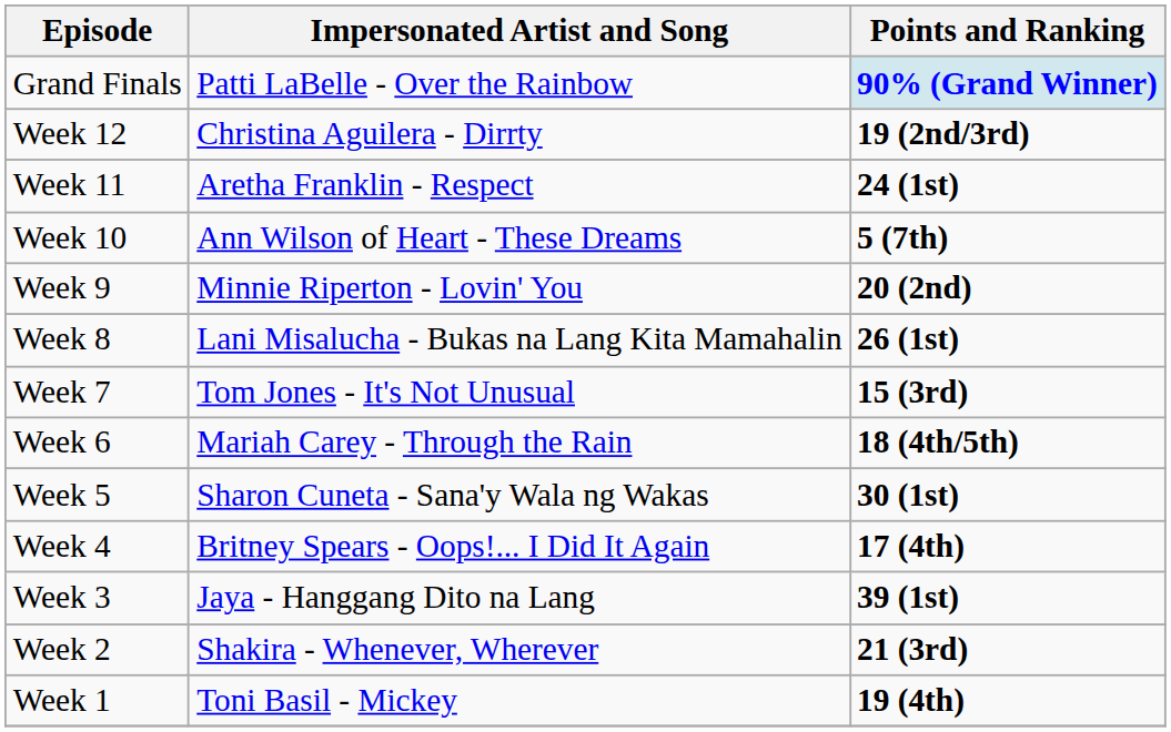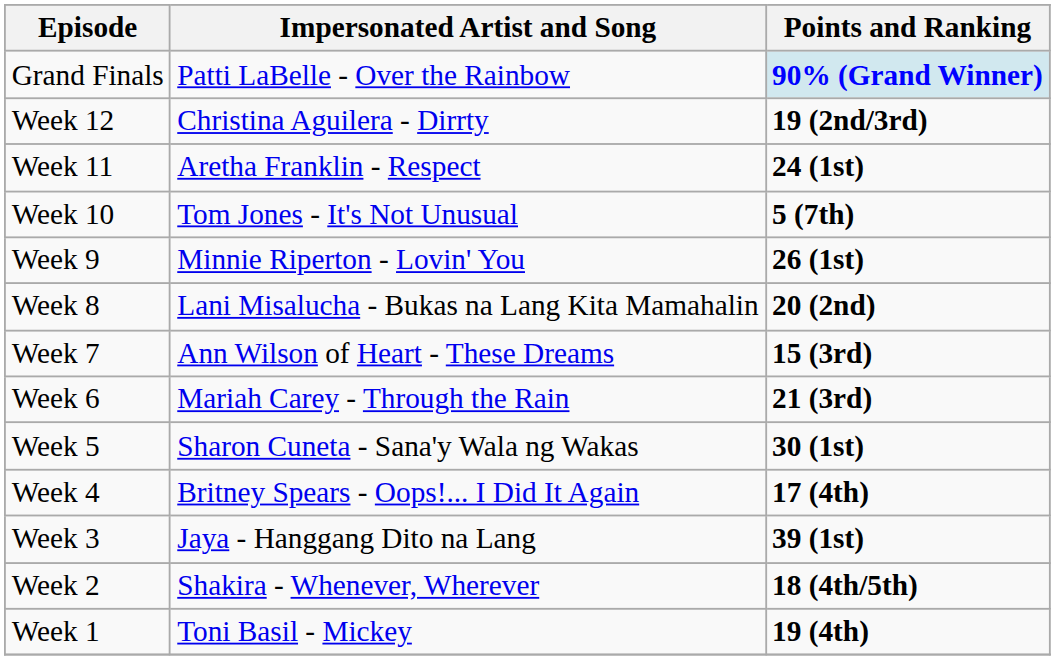 <table class="wikitable">
 <tr>
 <th>Episode</th>
 <th>Impersonated Artist and Song</th>
 <th>Points and Ranking</th>
 </tr>
 <tr>
 <td>Grand Finals</td>
 <td><a href='#'>Patti LaBelle</a> - <a href='#'>Over the Rainbow</a></td>
 <td style="background:#D1E8EF; color:blue"><strong>90% (Grand Winner)</strong></td>
 </tr>
 <tr>
 <td>Week 12</td>
 <td><a href='#'>Christina Aguilera</a> - <a href='#'>Dirrty</a></td>
 <td><strong>19 (2nd/3rd)</strong></td>
 </tr>
 <tr>
 <td>Week 11</td>
 <td><a href='#'>Aretha Franklin</a> - <a href='#'>Respect</a></td>
 <td><strong>24 (1st)</strong></td>
 </tr>
 <tr>
 <td>Week 10</td>
-<td><a href='#'>Ann Wilson</a> of <a href='#'>Heart</a> - <a href='#'>These Dreams</a></td>
+<td><a href='#'>Tom Jones</a> - <a href='#'>It's Not Unusual</a></td>
 <td><strong>5 (7th)</strong></td>
 </tr>
 <tr>
 <td>Week 9</td>
 <td><a href='#'>Minnie Riperton</a> - <a href='#'>Lovin' You</a></td>
-<td><strong>20 (2nd)</strong></td>
+<td><strong>26 (1st)</strong></td>
 </tr>
 <tr>
 <td>Week 8</td>
 <td><a href='#'>Lani Misalucha</a> - Bukas na Lang Kita Mamahalin</td>
-<td><strong>26 (1st)</strong></td>
+<td><strong>20 (2nd)</strong></td>
 </tr>
 <tr>
 <td>Week 7</td>
-<td><a href='#'>Tom Jones</a> - <a href='#'>It's Not Unusual</a></td>
+<td><a href='#'>Ann Wilson</a> of <a href='#'>Heart</a> - <a href='#'>These Dreams</a></td>
 <td><strong>15 (3rd)</strong></td>
 </tr>
 <tr>
 <td>Week 6</td>
 <td><a href='#'>Mariah Carey</a> - <a href='#'>Through the Rain</a></td>
-<td><strong>18 (4th/5th)</strong></td>
+<td><strong>21 (3rd)</strong></td>
 </tr>
 <tr>
 <td>Week 5</td>
 <td><a href='#'>Sharon Cuneta</a> - Sana'y Wala ng Wakas</td>
 <td><strong>30 (1st)</strong></td>
 </tr>
 <tr>
 <td>Week 4</td>
 <td><a href='#'>Britney Spears</a> - <a href='#'>Oops!... I Did It Again</a></td>
 <td><strong>17 (4th)</strong></td>
 </tr>
 <tr>
 <td>Week 3</td>
 <td><a href='#'> Jaya</a> - Hanggang Dito na Lang</td>
 <td><strong>39 (1st)</strong></td>
 </tr>
 <tr>
 <td>Week 2</td>
 <td><a href='#'>Shakira</a> - <a href='#'>Whenever, Wherever</a></td>
-<td><strong>21 (3rd)</strong></td>
+<td><strong>18 (4th/5th)</strong></td>
 </tr>
 <tr>
 <td>Week 1</td>
 <td><a href='#'>Toni Basil</a> - <a href='#'>Mickey</a></td>
 <td><strong>19 (4th)</strong></td>
 </tr>
 <tr>
 </tr>
 </table>
